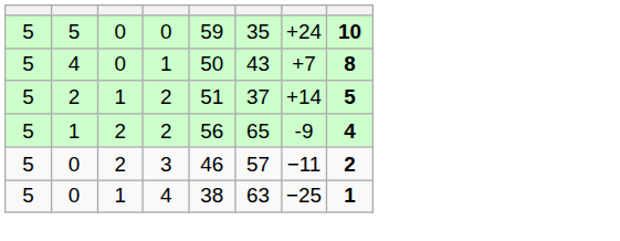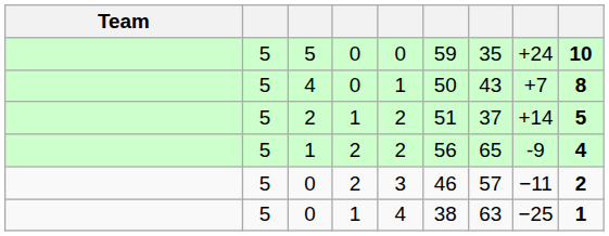 <table class="wikitable" style="text-align: center; font-size:90% ">
 <tr>
+<th width=160>Team</th>
 <th width=25></th>
 <th width=25></th>
 <th width=25></th>
 <th width=25></th>
 <th width=25></th>
 <th width=25></th>
 <th width=25></th>
 <th width=25></th>
 </tr>
 <tr bgcolor=ccffcc>
+<td align=left></td>
 <td>5</td>
 <td>5</td>
 <td>0</td>
 <td>0</td>
 <td>59</td>
 <td>35</td>
 <td>+24</td>
 <td><strong>10</strong></td>
 </tr>
 <tr bgcolor=ccffcc>
+<td align=left></td>
 <td>5</td>
 <td>4</td>
 <td>0</td>
 <td>1</td>
 <td>50</td>
 <td>43</td>
 <td>+7</td>
 <td><strong>8</strong></td>
 </tr>
 <tr bgcolor=ccffcc>
+<td align=left></td>
 <td>5</td>
 <td>2</td>
 <td>1</td>
 <td>2</td>
 <td>51</td>
 <td>37</td>
 <td>+14</td>
 <td><strong>5</strong></td>
 </tr>
 <tr bgcolor=ccffcc>
+<td align=left></td>
 <td>5</td>
 <td>1</td>
 <td>2</td>
 <td>2</td>
 <td>56</td>
 <td>65</td>
 <td>-9</td>
 <td><strong>4</strong></td>
 </tr>
 <tr>
+<td align=left></td>
 <td>5</td>
 <td>0</td>
 <td>2</td>
 <td>3</td>
 <td>46</td>
 <td>57</td>
 <td>−11</td>
 <td><strong>2</strong></td>
 </tr>
 <tr>
+<td align=left></td>
 <td>5</td>
 <td>0</td>
 <td>1</td>
 <td>4</td>
 <td>38</td>
 <td>63</td>
 <td>−25</td>
 <td><strong>1</strong></td>
 </tr>
 </table>
